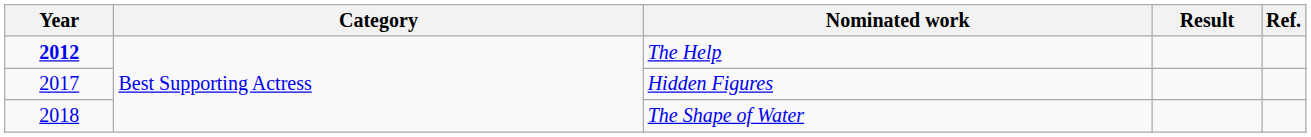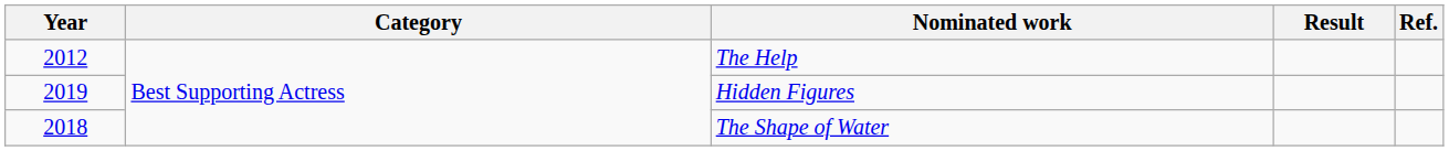 <table class=wikitable>
 <tr>
 <th scope="col" style="width:5em;">Year</th>
 <th scope="col" style="width:26em;">Category</th>
 <th scope="col" style="width:25em;">Nominated work</th>
 <th scope="col" style="width:5em;">Result</th>
 <th>Ref.</th>
 </tr>
 <tr>
-<td style="text-align:center;"><strong><a href='#'>2012</a></strong></td>
+<td style="text-align:center;"><a href='#'>2012</a></td>
 <td rowspan="3"><a href='#'>Best Supporting Actress</a></td>
 <td><em><a href='#'>The Help</a></em></td>
 <td></td>
 <td style="text-align:center;"></td>
 </tr>
 <tr>
-<td style="text-align:center;"><a href='#'>2017</a></td>
+<td style="text-align:center;"><a href='#'>2019</a></td>
 <td><em><a href='#'>Hidden Figures</a></em></td>
 <td></td>
 <td style="text-align:center;"></td>
 </tr>
 <tr>
 <td style="text-align:center;"><a href='#'>2018</a></td>
 <td><em><a href='#'>The Shape of Water</a></em></td>
 <td></td>
 <td style="text-align:center;"></td>
 </tr>
 </table>
